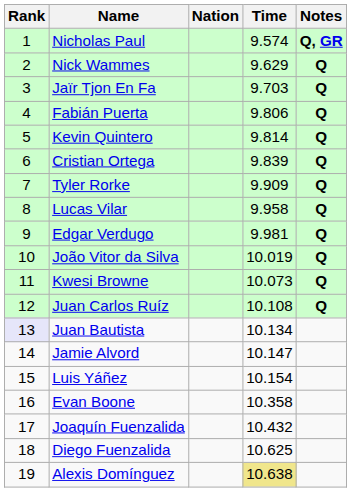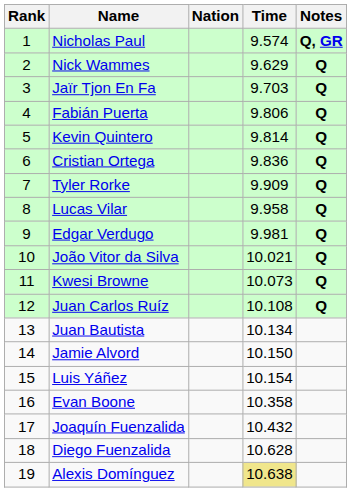 <table class="wikitable sortable" style="text-align:center">
 <tr>
 <th>Rank</th>
 <th>Name</th>
 <th>Nation</th>
 <th>Time</th>
 <th>Notes</th>
 </tr>
 <tr bgcolor=ccffcc>
 <td>1</td>
 <td align=left><a href='#'>Nicholas Paul</a></td>
 <td align=left></td>
 <td>9.574</td>
 <td><strong>Q, <a href='#'>GR</a></strong></td>
 </tr>
 <tr bgcolor=ccffcc>
 <td>2</td>
 <td align=left><a href='#'>Nick Wammes</a></td>
 <td align=left></td>
 <td>9.629</td>
 <td><strong>Q</strong></td>
 </tr>
 <tr bgcolor=ccffcc>
 <td>3</td>
 <td align=left><a href='#'>Jaïr Tjon En Fa</a></td>
 <td align=left></td>
 <td>9.703</td>
 <td><strong>Q</strong></td>
 </tr>
 <tr bgcolor=ccffcc>
 <td>4</td>
 <td align=left><a href='#'>Fabián Puerta</a></td>
 <td align=left></td>
 <td>9.806</td>
 <td><strong>Q</strong></td>
 </tr>
 <tr bgcolor=ccffcc>
 <td>5</td>
 <td align=left><a href='#'>Kevin Quintero</a></td>
 <td align=left></td>
 <td>9.814</td>
 <td><strong>Q</strong></td>
 </tr>
 <tr bgcolor=ccffcc>
 <td>6</td>
 <td align=left><a href='#'>Cristian Ortega</a></td>
 <td align=left></td>
-<td>9.839</td>
+<td>9.836</td>
 <td><strong>Q</strong></td>
 </tr>
 <tr bgcolor=ccffcc>
 <td>7</td>
 <td align=left><a href='#'>Tyler Rorke</a></td>
 <td align=left></td>
 <td>9.909</td>
 <td><strong>Q</strong></td>
 </tr>
 <tr bgcolor=ccffcc>
 <td>8</td>
 <td align=left><a href='#'>Lucas Vilar</a></td>
 <td align="left"></td>
 <td>9.958</td>
 <td><strong>Q</strong></td>
 </tr>
 <tr bgcolor=ccffcc>
 <td>9</td>
 <td align=left><a href='#'>Edgar Verdugo</a></td>
 <td align=left></td>
 <td>9.981</td>
 <td><strong>Q</strong></td>
 </tr>
 <tr bgcolor=ccffcc>
 <td>10</td>
 <td align=left><a href='#'>João Vitor da Silva</a></td>
 <td align=left></td>
-<td>10.019</td>
+<td>10.021</td>
 <td><strong>Q</strong></td>
 </tr>
 <tr bgcolor=ccffcc>
 <td>11</td>
 <td align=left><a href='#'>Kwesi Browne</a></td>
 <td align=left></td>
 <td>10.073</td>
 <td><strong>Q</strong></td>
 </tr>
 <tr bgcolor=ccffcc>
 <td>12</td>
 <td align=left><a href='#'>Juan Carlos Ruíz</a></td>
 <td align=left></td>
 <td>10.108</td>
 <td><strong>Q</strong></td>
 </tr>
 <tr>
-<td style="background: lavender;">13</td>
+<td>13</td>
 <td align=left><a href='#'>Juan Bautista</a></td>
 <td align=left></td>
 <td>10.134</td>
 <td></td>
 </tr>
 <tr>
 <td>14</td>
 <td align=left><a href='#'>Jamie Alvord</a></td>
 <td align=left></td>
-<td>10.147</td>
+<td>10.150</td>
 <td></td>
 </tr>
 <tr>
 <td>15</td>
 <td align=left><a href='#'>Luis Yáñez</a></td>
 <td align=left></td>
 <td>10.154</td>
 <td></td>
 </tr>
 <tr>
 <td>16</td>
 <td align=left><a href='#'>Evan Boone</a></td>
 <td align=left></td>
 <td>10.358</td>
 <td></td>
 </tr>
 <tr>
 <td>17</td>
 <td align=left><a href='#'>Joaquín Fuenzalida</a></td>
 <td align=left></td>
 <td>10.432</td>
 <td></td>
 </tr>
 <tr>
 <td>18</td>
 <td align=left><a href='#'>Diego Fuenzalida</a></td>
 <td align=left></td>
-<td>10.625</td>
+<td>10.628</td>
 <td></td>
 </tr>
 <tr>
 <td>19</td>
 <td align=left><a href='#'>Alexis Domínguez</a></td>
 <td align=left></td>
 <td style="background: khaki;">10.638</td>
 <td></td>
 </tr>
 </table>
